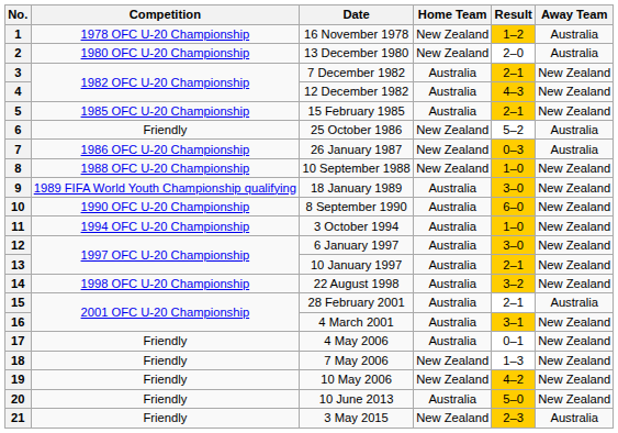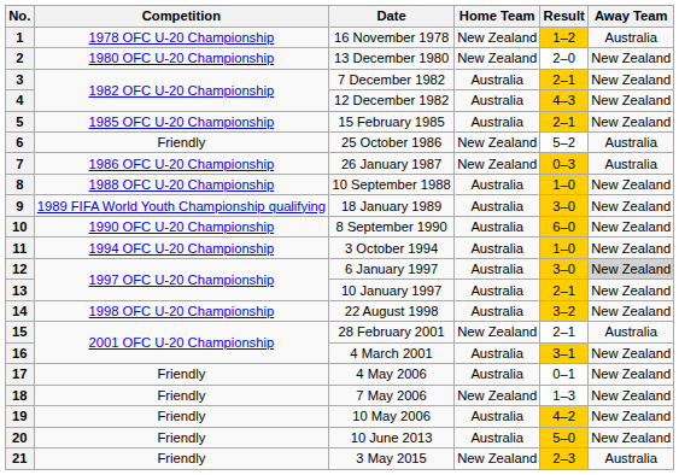 <table class="wikitable" style="text-align: center;font-size:70%;">
 <tr>
 <th>No.</th>
 <th>Competition</th>
 <th>Date</th>
 <th>Home Team</th>
 <th>Result</th>
 <th>Away Team</th>
 </tr>
 <tr>
 <th>1</th>
 <td><a href='#'>1978 OFC U-20 Championship</a></td>
 <td>16 November 1978</td>
 <td>New Zealand</td>
 <td bgcolor=#FFCD00>1–2</td>
 <td>Australia</td>
 </tr>
 <tr>
 <th>2</th>
 <td><a href='#'>1980 OFC U-20 Championship</a></td>
 <td>13 December 1980</td>
 <td>New Zealand</td>
 <td bgcolor=#FFF>2–0</td>
-<td>Australia</td>
+<td>New Zealand</td>
 </tr>
 <tr>
 <th>3</th>
 <td rowspan=2><a href='#'>1982 OFC U-20 Championship</a></td>
 <td>7 December 1982</td>
 <td>Australia</td>
 <td bgcolor=#FFCD00>2–1</td>
 <td>New Zealand</td>
 </tr>
 <tr>
 <th>4</th>
 <td>12 December 1982</td>
 <td>Australia</td>
 <td bgcolor=#FFCD00>4–3</td>
 <td>New Zealand</td>
 </tr>
 <tr>
 <th>5</th>
 <td><a href='#'>1985 OFC U-20 Championship</a></td>
 <td>15 February 1985</td>
 <td>Australia</td>
 <td bgcolor=#FFCD00>2–1</td>
 <td>New Zealand</td>
 </tr>
 <tr>
 <th>6</th>
 <td>Friendly</td>
 <td>25 October 1986</td>
 <td>New Zealand</td>
 <td bgcolor=#FFF>5–2</td>
 <td>Australia</td>
 </tr>
 <tr>
 <th>7</th>
 <td><a href='#'>1986 OFC U-20 Championship</a></td>
 <td>26 January 1987</td>
 <td>New Zealand</td>
 <td bgcolor=#FFCD00>0–3</td>
 <td>Australia</td>
 </tr>
 <tr>
 <th>8</th>
 <td><a href='#'>1988 OFC U-20 Championship</a></td>
 <td>10 September 1988</td>
-<td>New Zealand</td>
+<td>Australia</td>
 <td bgcolor=#FFCD00>1–0</td>
 <td>New Zealand</td>
 </tr>
 <tr>
 <th>9</th>
 <td><a href='#'>1989 FIFA World Youth Championship qualifying</a></td>
 <td>18 January 1989</td>
 <td>Australia</td>
 <td bgcolor=#FFCD00>3–0</td>
 <td>New Zealand</td>
 </tr>
 <tr>
 <th>10</th>
 <td><a href='#'>1990 OFC U-20 Championship</a></td>
 <td>8 September 1990</td>
 <td>Australia</td>
 <td bgcolor=#FFCD00>6–0</td>
 <td>New Zealand</td>
 </tr>
 <tr>
 <th>11</th>
 <td><a href='#'>1994 OFC U-20 Championship</a></td>
 <td>3 October 1994</td>
 <td>Australia</td>
 <td bgcolor=#FFCD00>1–0</td>
 <td>New Zealand</td>
 </tr>
 <tr>
 <th>12</th>
 <td rowspan=2><a href='#'>1997 OFC U-20 Championship</a></td>
 <td>6 January 1997</td>
 <td>Australia</td>
 <td bgcolor=#FFCD00>3–0</td>
-<td>New Zealand</td>
+<td style="background: lightgrey;">New Zealand</td>
 </tr>
 <tr>
 <th>13</th>
 <td>10 January 1997</td>
 <td>Australia</td>
 <td bgcolor=#FFCD00>2–1</td>
 <td>New Zealand</td>
 </tr>
 <tr>
 <th>14</th>
 <td><a href='#'>1998 OFC U-20 Championship</a></td>
 <td>22 August 1998</td>
 <td>Australia</td>
 <td bgcolor=#FFCD00>3–2</td>
 <td>New Zealand</td>
 </tr>
 <tr>
 <th>15</th>
 <td rowspan=2><a href='#'>2001 OFC U-20 Championship</a></td>
 <td>28 February 2001</td>
-<td>Australia</td>
+<td>New Zealand</td>
 <td bgcolor=#FFF>2–1</td>
 <td>Australia</td>
 </tr>
 <tr>
 <th>16</th>
 <td>4 March 2001</td>
 <td>Australia</td>
 <td bgcolor=#FFCD00>3–1</td>
 <td>New Zealand</td>
 </tr>
 <tr>
 <th>17</th>
 <td>Friendly</td>
 <td>4 May 2006</td>
 <td>Australia</td>
 <td bgcolor=#FFF>0–1</td>
 <td>New Zealand</td>
 </tr>
 <tr>
 <th>18</th>
 <td>Friendly</td>
 <td>7 May 2006</td>
 <td>New Zealand</td>
 <td bgcolor=#FFF>1–3</td>
 <td>New Zealand</td>
 </tr>
 <tr>
 <th>19</th>
 <td>Friendly</td>
 <td>10 May 2006</td>
-<td>New Zealand</td>
+<td>Australia</td>
 <td bgcolor=#FFCD00>4–2</td>
 <td>New Zealand</td>
 </tr>
 <tr>
 <th>20</th>
 <td>Friendly</td>
 <td>10 June 2013</td>
 <td>Australia</td>
 <td bgcolor=#FFCD00>5–0</td>
 <td>New Zealand</td>
 </tr>
 <tr>
 <th>21</th>
 <td>Friendly</td>
 <td>3 May 2015</td>
 <td>New Zealand</td>
 <td bgcolor=#FFCD00>2–3</td>
 <td>Australia</td>
 </tr>
 </table>
